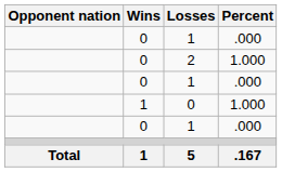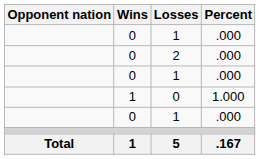 <table class=wikitable>
 <tr>
 <th>Opponent nation</th>
 <th>Wins</th>
 <th>Losses</th>
 <th>Percent</th>
 </tr>
 <tr align=center>
 <td align=left></td>
 <td>0</td>
 <td>1</td>
 <td>.000</td>
 </tr>
 <tr align=center>
 <td align=left></td>
 <td>0</td>
 <td>2</td>
-<td>1.000</td>
+<td>.000</td>
 </tr>
 <tr align=center>
 <td align=left></td>
 <td>0</td>
 <td>1</td>
 <td>.000</td>
 </tr>
 <tr align=center>
 <td align=left></td>
 <td>1</td>
 <td>0</td>
 <td>1.000</td>
 </tr>
 <tr align=center>
 <td align=left></td>
 <td>0</td>
 <td>1</td>
 <td>.000</td>
 </tr>
 <tr>
 <td colspan=4 bgcolor=lightgray></td>
 </tr>
 <tr>
 <th>Total</th>
 <th>1</th>
 <th>5</th>
 <th>.167</th>
 </tr>
 </table>
